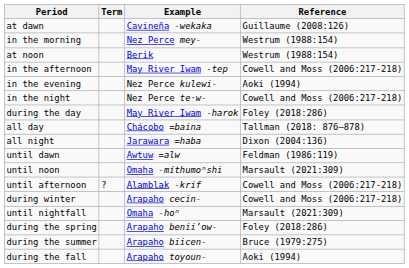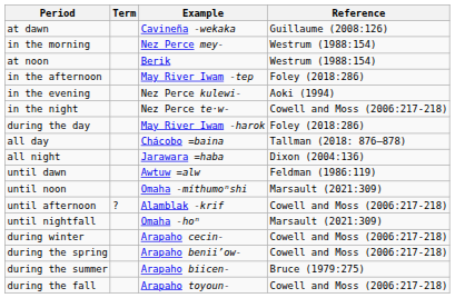 <table class="wikitable">
 <tr>
 <th>Period</th>
 <th>Term</th>
 <th>Example</th>
 <th>Reference</th>
 </tr>
 <tr>
 <td>at dawn</td>
 <td></td>
 <td><a href='#'>Cavineña</a> <em>-wekaka</em></td>
 <td>Guillaume (2008:126)</td>
 </tr>
 <tr>
 <td>in the morning</td>
 <td></td>
 <td><a href='#'>Nez Perce</a> <em>mey-</em></td>
 <td>Westrum (1988:154)</td>
 </tr>
 <tr>
 <td>at noon</td>
 <td></td>
 <td><a href='#'>Berik</a></td>
 <td>Westrum (1988:154)</td>
 </tr>
 <tr>
 <td>in the afternoon</td>
 <td></td>
 <td><a href='#'>May River Iwam</a> <em>-tep</em></td>
-<td>Cowell and Moss (2006:217-218)</td>
+<td>Foley (2018:286)</td>
 </tr>
 <tr>
 <td>in the evening</td>
 <td></td>
 <td>Nez Perce <em>kulewi-</em></td>
 <td>Aoki (1994)</td>
 </tr>
 <tr>
 <td>in the night</td>
 <td></td>
 <td>Nez Perce <em>te·w-</em></td>
 <td>Cowell and Moss (2006:217-218)</td>
 </tr>
 <tr>
 <td>during the day</td>
 <td></td>
 <td><a href='#'>May River Iwam</a> <em>-harok</em></td>
 <td>Foley (2018:286)</td>
 </tr>
 <tr>
 <td>all day</td>
 <td></td>
 <td><a href='#'>Chácobo</a>  <em>=baina</em></td>
 <td>Tallman (2018: 876–878)</td>
 </tr>
 <tr>
 <td>all night</td>
 <td></td>
 <td><a href='#'>Jarawara</a>  <em>=haba</em></td>
 <td>Dixon (2004:136)</td>
 </tr>
 <tr>
 <td>until dawn</td>
 <td></td>
 <td><a href='#'>Awtuw</a>  <em>=alw</em></td>
 <td>Feldman (1986:119)</td>
 </tr>
 <tr>
 <td>until noon</td>
 <td></td>
 <td><a href='#'>Omaha</a>  <em>-míthumoⁿshi</em></td>
 <td>Marsault (2021:309)</td>
 </tr>
 <tr>
 <td>until afternoon</td>
 <td>?</td>
 <td><a href='#'>Alamblak</a>  <em>-krif</em></td>
 <td>Cowell and Moss (2006:217-218)</td>
 </tr>
 <tr>
+<td>until nightfall</td>
+<td></td>
+<td><a href='#'>Omaha</a>  <em>-hoⁿ</em></td>
+<td>Marsault (2021:309)</td>
+</tr>
+<tr>
 <td>during winter</td>
 <td></td>
 <td><a href='#'>Arapaho</a> <em>cecin-</em></td>
 <td>Cowell and Moss (2006:217-218)</td>
 </tr>
 <tr>
-<td>until nightfall</td>
-<td></td>
-<td><a href='#'>Omaha</a>  <em>-hoⁿ</em></td>
-<td>Marsault (2021:309)</td>
-</tr>
-<tr>
 <td>during the spring</td>
 <td></td>
 <td><a href='#'>Arapaho</a> <em>benii’ow-</em></td>
-<td>Foley (2018:286)</td>
+<td>Cowell and Moss (2006:217-218)</td>
 </tr>
 <tr>
 <td>during the summer</td>
 <td></td>
 <td><a href='#'>Arapaho</a> <em>biicen-</em></td>
 <td>Bruce (1979:275)</td>
 </tr>
 <tr>
 <td>during the fall</td>
 <td></td>
 <td><a href='#'>Arapaho</a> <em>toyoun-</em></td>
-<td>Aoki (1994)</td>
+<td>Cowell and Moss (2006:217-218)</td>
 </tr>
 </table>
